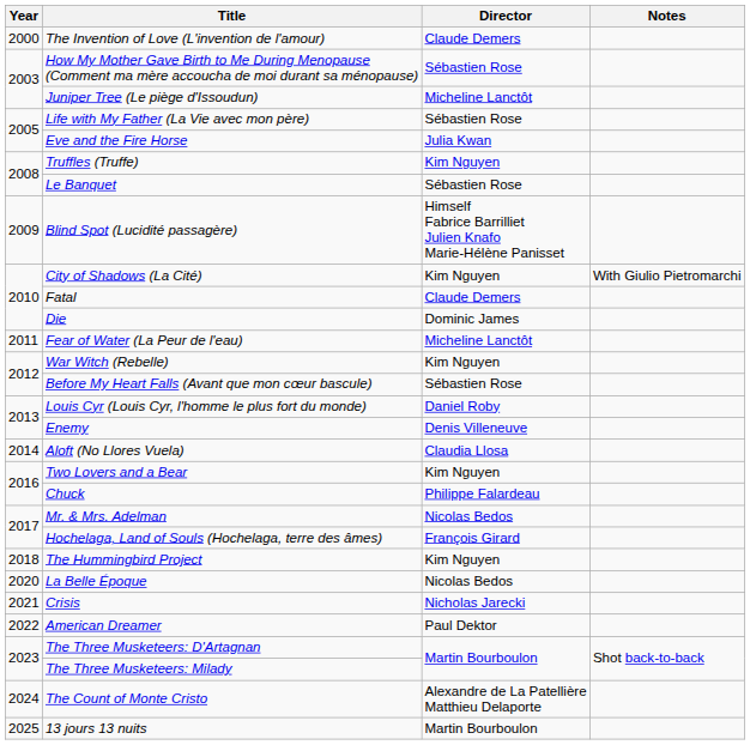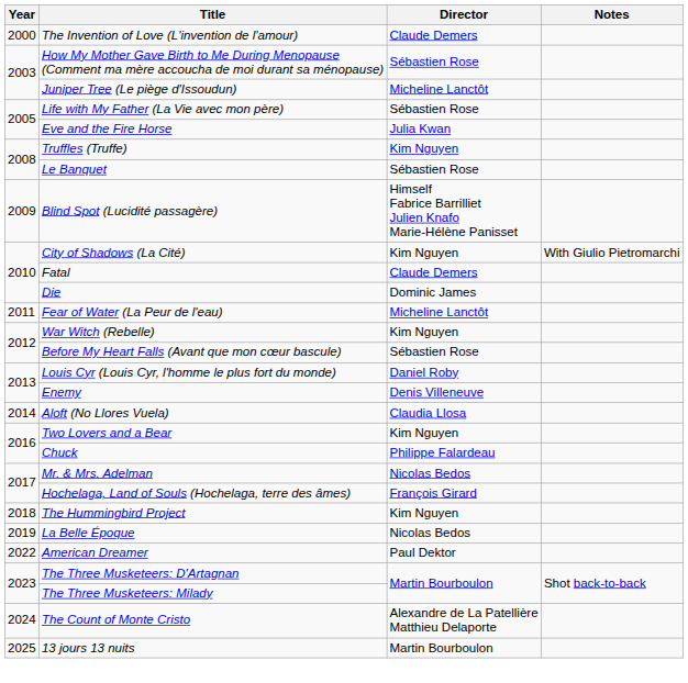 <table class="wikitable">
 <tr>
 <th>Year</th>
 <th>Title</th>
 <th>Director</th>
 <th>Notes</th>
 </tr>
 <tr>
 <td>2000</td>
 <td><em>The Invention of Love (L'invention de l'amour)</em></td>
 <td><a href='#'>Claude Demers</a></td>
 <td></td>
 </tr>
 <tr>
 <td rowspan=2>2003</td>
 <td><em><a href='#'>How My Mother Gave Birth to Me During Menopause</a><br>(Comment ma mère accoucha de moi durant sa ménopause)</em></td>
 <td><a href='#'>Sébastien Rose</a></td>
 <td></td>
 </tr>
 <tr>
 <td><em><a href='#'>Juniper Tree</a> (Le piège d'Issoudun)</em></td>
 <td><a href='#'>Micheline Lanctôt</a></td>
 <td> </td>
 </tr>
 <tr>
 <td rowspan=2>2005</td>
 <td><em><a href='#'>Life with My Father</a> (La Vie avec mon père)</em></td>
 <td>Sébastien Rose</td>
 <td></td>
 </tr>
 <tr>
 <td><em><a href='#'>Eve and the Fire Horse</a></em></td>
 <td><a href='#'>Julia Kwan</a></td>
 <td></td>
 </tr>
 <tr>
 <td rowspan=2>2008</td>
 <td><em><a href='#'>Truffles</a> (Truffe)</em></td>
 <td><a href='#'>Kim Nguyen</a></td>
 <td></td>
 </tr>
 <tr>
 <td><em><a href='#'>Le Banquet</a></em></td>
 <td>Sébastien Rose</td>
 <td> </td>
 </tr>
 <tr>
 <td>2009</td>
 <td><em><a href='#'>Blind Spot</a> (Lucidité passagère)</em></td>
 <td>Himself<br>Fabrice Barrilliet<br><a href='#'>Julien Knafo</a><br>Marie-Hélène Panisset</td>
 <td></td>
 </tr>
 <tr>
 <td rowspan=3>2010</td>
 <td><em><a href='#'>City of Shadows</a> (La Cité)</em></td>
 <td>Kim Nguyen</td>
 <td>With Giulio Pietromarchi</td>
 </tr>
 <tr>
 <td><em>Fatal</em></td>
 <td><a href='#'>Claude Demers</a></td>
 <td></td>
 </tr>
 <tr>
 <td><em><a href='#'>Die</a></em></td>
 <td>Dominic James</td>
 <td></td>
 </tr>
 <tr>
 <td>2011</td>
 <td><em><a href='#'>Fear of Water</a> (La Peur de l'eau)</em></td>
 <td><a href='#'>Micheline Lanctôt</a></td>
 <td></td>
 </tr>
 <tr>
 <td rowspan=2>2012</td>
 <td><em><a href='#'>War Witch</a> (Rebelle)</em></td>
 <td>Kim Nguyen</td>
 <td> </td>
 </tr>
 <tr>
 <td><em><a href='#'>Before My Heart Falls</a> (Avant que mon cœur bascule)</em></td>
 <td>Sébastien Rose</td>
 <td></td>
 </tr>
 <tr>
 <td rowspan=2>2013</td>
 <td><em><a href='#'>Louis Cyr</a> (Louis Cyr, l'homme le plus fort du monde)</em></td>
 <td><a href='#'>Daniel Roby</a></td>
 <td> </td>
 </tr>
 <tr>
 <td><em><a href='#'>Enemy</a></em></td>
 <td><a href='#'>Denis Villeneuve</a></td>
 <td> </td>
 </tr>
 <tr>
 <td>2014</td>
 <td><em><a href='#'>Aloft</a> (No Llores Vuela)</em></td>
 <td><a href='#'>Claudia Llosa</a></td>
 <td></td>
 </tr>
 <tr>
 <td rowspan=2>2016</td>
 <td><em><a href='#'>Two Lovers and a Bear</a></em></td>
 <td>Kim Nguyen</td>
 <td> </td>
 </tr>
 <tr>
 <td><em><a href='#'>Chuck</a></em></td>
 <td><a href='#'>Philippe Falardeau</a></td>
 <td></td>
 </tr>
 <tr>
 <td rowspan=2>2017</td>
 <td><em><a href='#'>Mr. & Mrs. Adelman</a></em></td>
 <td><a href='#'>Nicolas Bedos</a></td>
 <td></td>
 </tr>
 <tr>
 <td><em><a href='#'>Hochelaga, Land of Souls</a> (Hochelaga, terre des âmes)</em></td>
 <td><a href='#'>François Girard</a></td>
 <td></td>
 </tr>
 <tr>
 <td>2018</td>
 <td><em><a href='#'>The Hummingbird Project</a></em></td>
 <td>Kim Nguyen</td>
 <td></td>
 </tr>
 <tr>
-<td>2020</td>
+<td>2019</td>
 <td><em><a href='#'>La Belle Époque</a></em></td>
 <td>Nicolas Bedos</td>
-<td></td>
-</tr>
-<tr>
-<td>2021</td>
-<td><em><a href='#'>Crisis</a></em></td>
-<td><a href='#'>Nicholas Jarecki</a></td>
 <td></td>
 </tr>
 <tr>
 <td>2022</td>
 <td><em><a href='#'>American Dreamer</a></em></td>
 <td>Paul Dektor</td>
 <td></td>
 </tr>
 <tr>
 <td rowspan=2>2023</td>
 <td><em><a href='#'>The Three Musketeers: D'Artagnan</a></em></td>
 <td rowspan=2><a href='#'>Martin Bourboulon</a></td>
 <td rowspan=2>Shot <a href='#'>back-to-back</a></td>
 </tr>
 <tr>
 <td><em><a href='#'>The Three Musketeers: Milady</a></em></td>
 </tr>
 <tr>
 <td>2024</td>
 <td><em><a href='#'>The Count of Monte Cristo</a></em></td>
 <td>Alexandre de La Patellière<br>Matthieu Delaporte</td>
 <td></td>
 </tr>
 <tr>
 <td>2025</td>
 <td><em>13 jours 13 nuits</em></td>
 <td>Martin Bourboulon</td>
 <td></td>
 </tr>
 </table>
